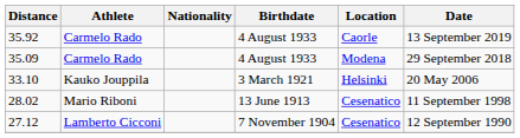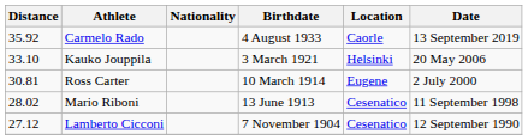 <table class="wikitable">
 <tr>
 <th>Distance</th>
 <th>Athlete</th>
 <th>Nationality</th>
 <th>Birthdate</th>
 <th>Location</th>
 <th>Date</th>
 </tr>
 <tr>
 <td>35.92</td>
 <td><a href='#'>Carmelo Rado</a></td>
 <td></td>
 <td>4 August 1933</td>
 <td><a href='#'>Caorle</a></td>
 <td>13 September 2019</td>
 </tr>
 <tr>
-<td>35.09</td>
-<td><a href='#'>Carmelo Rado</a></td>
-<td></td>
-<td>4 August 1933</td>
-<td><a href='#'>Modena</a></td>
-<td>29 September 2018</td>
-</tr>
-<tr>
 <td>33.10</td>
 <td>Kauko Jouppila</td>
 <td></td>
 <td>3 March 1921</td>
 <td><a href='#'>Helsinki</a></td>
 <td>20 May 2006</td>
+</tr>
+<tr>
+<td>30.81</td>
+<td>Ross Carter</td>
+<td></td>
+<td>10 March 1914</td>
+<td><a href='#'>Eugene</a></td>
+<td>2 July 2000</td>
 </tr>
 <tr>
 <td>28.02</td>
 <td>Mario Riboni</td>
 <td></td>
 <td>13 June 1913</td>
 <td><a href='#'>Cesenatico</a></td>
 <td>11 September 1998</td>
 </tr>
 <tr>
 <td>27.12</td>
 <td><a href='#'>Lamberto Cicconi</a></td>
 <td></td>
 <td>7 November 1904</td>
 <td><a href='#'>Cesenatico</a></td>
 <td>12 September 1990</td>
 </tr>
 <tr>
 </tr>
 </table>
